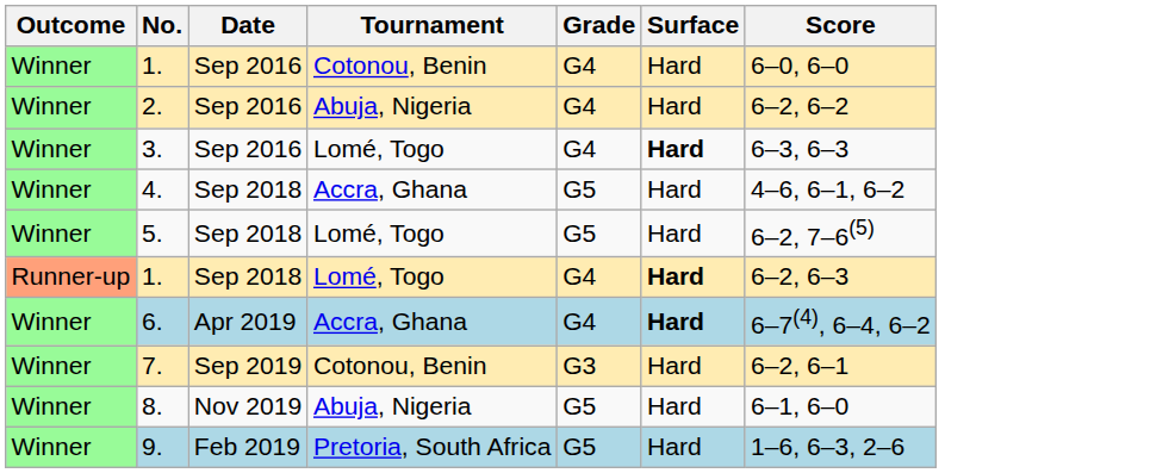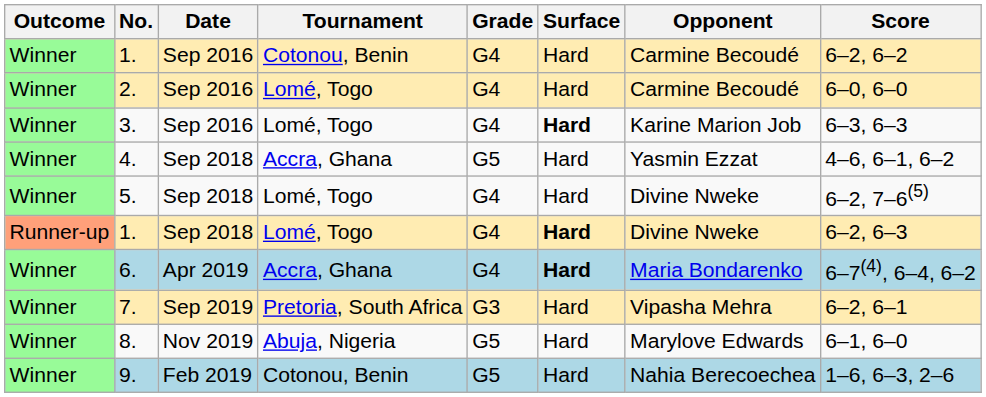 <table class="sortable wikitable" style=font-size:97%>
 <tr>
 <th>Outcome</th>
 <th>No.</th>
 <th>Date</th>
 <th>Tournament</th>
 <th>Grade</th>
 <th>Surface</th>
+<th>Opponent</th>
 <th>Score</th>
 </tr>
 <tr bgcolor=#ffecb2>
 <td bgcolor="98FB98">Winner</td>
 <td>1.</td>
 <td>Sep 2016</td>
 <td><a href='#'>Cotonou</a>, Benin</td>
 <td>G4</td>
 <td>Hard</td>
-<td>6–0, 6–0</td>
+<td> Carmine Becoudé</td>
+<td>6–2, 6–2</td>
 </tr>
 <tr bgcolor=#ffecb2>
 <td bgcolor="98FB98">Winner</td>
 <td>2.</td>
 <td>Sep 2016</td>
-<td><a href='#'>Abuja</a>, Nigeria</td>
+<td><a href='#'>Lomé</a>, Togo</td>
 <td>G4</td>
 <td>Hard</td>
-<td>6–2, 6–2</td>
+<td> Carmine Becoudé</td>
+<td>6–0, 6–0</td>
 </tr>
 <tr>
 <td bgcolor="98FB98">Winner</td>
 <td>3.</td>
 <td>Sep 2016</td>
 <td>Lomé, Togo</td>
 <td>G4</td>
 <td><strong>Hard</strong></td>
+<td> Karine Marion Job</td>
 <td>6–3, 6–3</td>
 </tr>
 <tr>
 <td bgcolor="98FB98">Winner</td>
 <td>4.</td>
 <td>Sep 2018</td>
 <td><a href='#'>Accra</a>, Ghana</td>
 <td>G5</td>
 <td>Hard</td>
+<td> Yasmin Ezzat</td>
 <td>4–6, 6–1, 6–2</td>
 </tr>
 <tr>
 <td bgcolor="98FB98">Winner</td>
 <td>5.</td>
 <td>Sep 2018</td>
 <td>Lomé, Togo</td>
-<td>G5</td>
+<td>G4</td>
 <td>Hard</td>
+<td> Divine Nweke</td>
 <td>6–2, 7–6<sup>(5)</sup></td>
 </tr>
 <tr bgcolor=#ffecb2>
 <td style="background:#ffa07a;">Runner-up</td>
 <td>1.</td>
 <td>Sep 2018</td>
 <td><a href='#'>Lomé</a>, Togo</td>
 <td>G4</td>
 <td><strong>Hard</strong></td>
+<td> Divine Nweke</td>
 <td>6–2, 6–3</td>
 </tr>
 <tr bgcolor="lightblue">
 <td bgcolor="98FB98">Winner</td>
 <td>6.</td>
 <td>Apr 2019</td>
 <td><a href='#'>Accra</a>, Ghana</td>
 <td>G4</td>
 <td><strong>Hard</strong></td>
+<td> <a href='#'>Maria Bondarenko</a></td>
 <td>6–7<sup>(4)</sup>, 6–4, 6–2</td>
 </tr>
 <tr bgcolor=#ffecb2>
 <td bgcolor="98FB98">Winner</td>
 <td>7.</td>
 <td>Sep 2019</td>
-<td>Cotonou, Benin</td>
+<td><a href='#'>Pretoria</a>, South Africa</td>
 <td>G3</td>
 <td>Hard</td>
+<td> Vipasha Mehra</td>
 <td>6–2, 6–1</td>
 </tr>
 <tr>
 <td bgcolor="98FB98">Winner</td>
 <td>8.</td>
 <td>Nov 2019</td>
 <td><a href='#'>Abuja</a>, Nigeria</td>
 <td>G5</td>
 <td>Hard</td>
+<td> Marylove Edwards</td>
 <td>6–1, 6–0</td>
 </tr>
 <tr bgcolor="lightblue">
 <td bgcolor="98FB98">Winner</td>
 <td>9.</td>
 <td>Feb 2019</td>
-<td><a href='#'>Pretoria</a>, South Africa</td>
+<td>Cotonou, Benin</td>
 <td>G5</td>
 <td>Hard</td>
+<td> Nahia Berecoechea</td>
 <td>1–6, 6–3, 2–6</td>
 </tr>
 </table>
